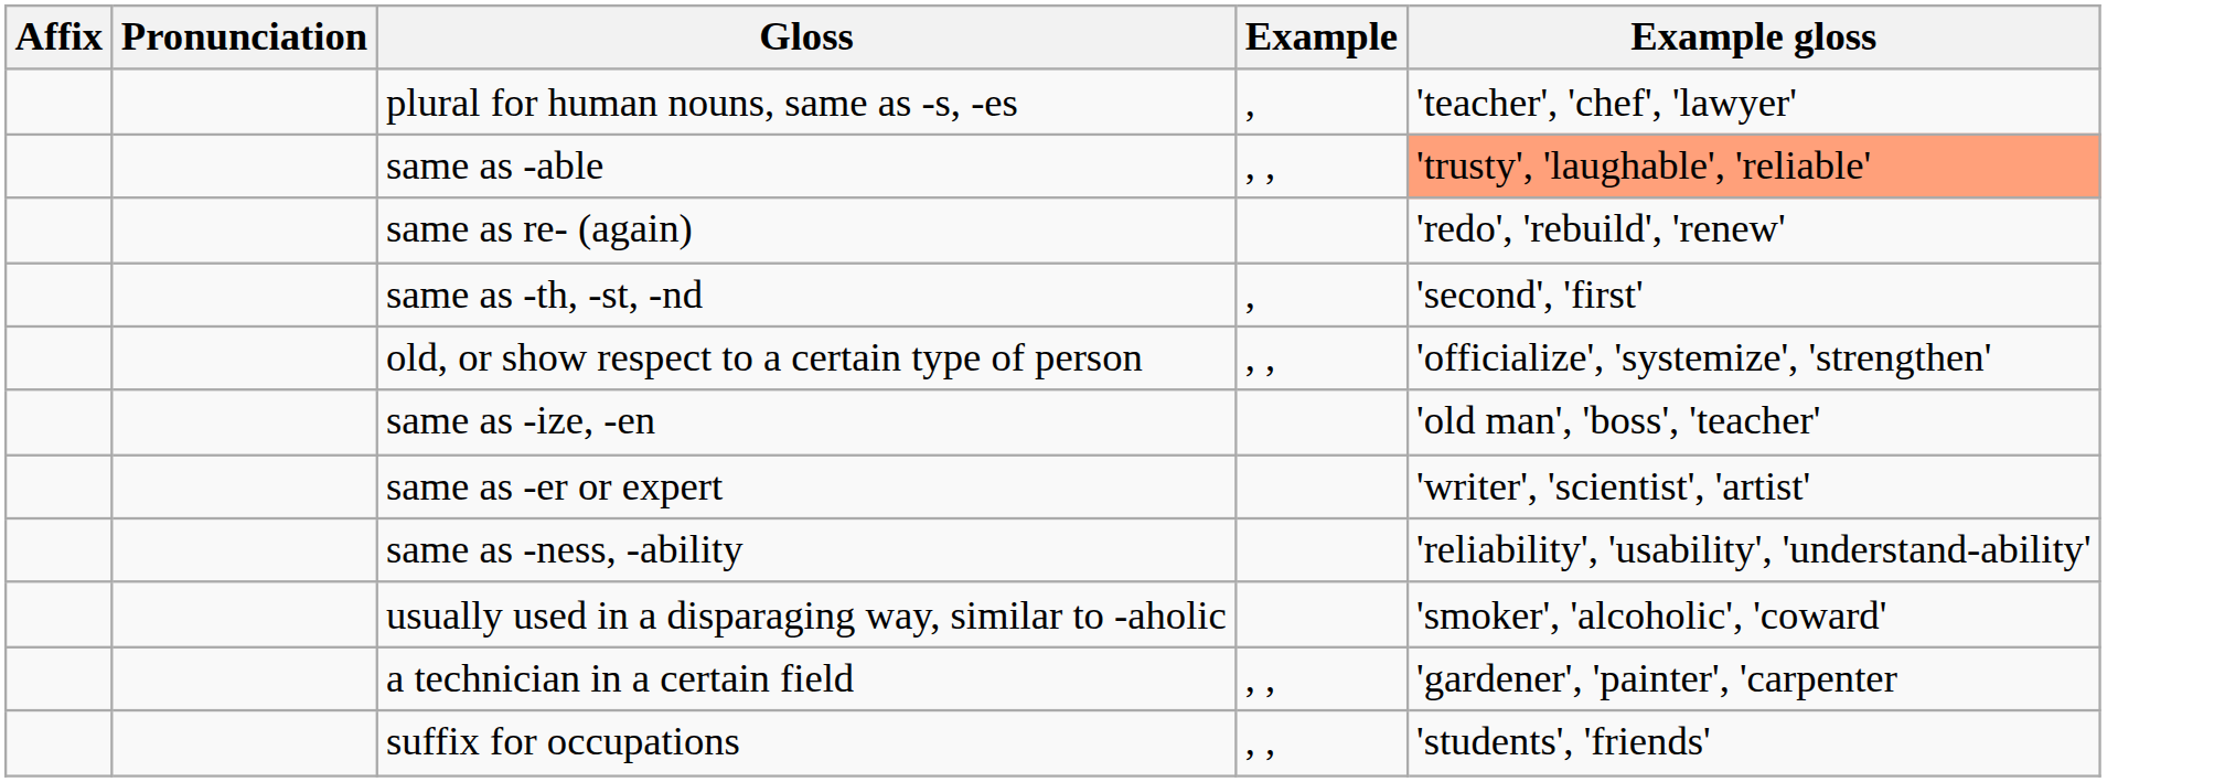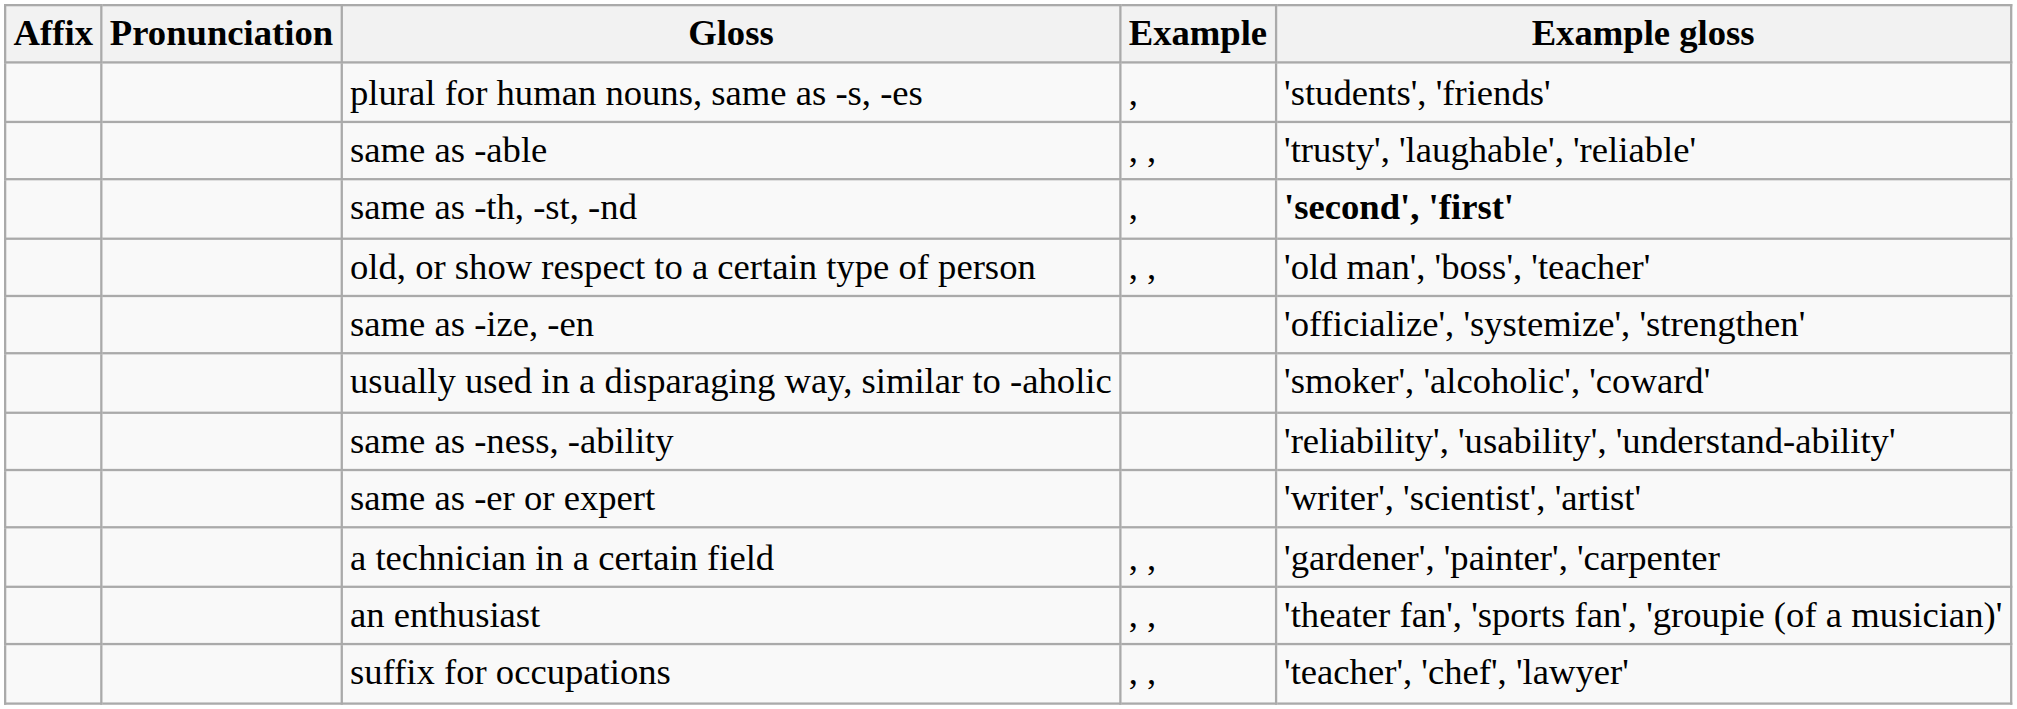 <table class="wikitable">
 <tr>
 <th>Affix</th>
 <th>Pronunciation</th>
 <th>Gloss</th>
 <th>Example</th>
 <th>Example gloss</th>
 </tr>
 <tr>
 <td></td>
 <td></td>
 <td>plural for human nouns, same as -s, -es</td>
 <td>, </td>
-<td>'teacher', 'chef', 'lawyer'</td>
+<td>'students', 'friends'</td>
 </tr>
 <tr>
 <td></td>
 <td></td>
 <td>same as -able</td>
 <td>, , </td>
-<td style="background: lightsalmon;">'trusty', 'laughable', 'reliable'</td>
-</tr>
-<tr>
-<td></td>
-<td></td>
-<td>same as re- (again)</td>
-<td></td>
-<td>'redo', 'rebuild', 'renew'</td>
+<td>'trusty', 'laughable', 'reliable'</td>
 </tr>
 <tr>
 <td></td>
 <td></td>
 <td>same as -th, -st, -nd</td>
 <td>, </td>
-<td>'second', 'first'</td>
+<td><strong>'second', 'first'</strong></td>
 </tr>
 <tr>
 <td></td>
 <td></td>
 <td>old, or show respect to a certain type of person</td>
 <td>, , </td>
-<td>'officialize', 'systemize', 'strengthen'</td>
+<td>'old man', 'boss', 'teacher'</td>
 </tr>
 <tr>
 <td></td>
 <td></td>
 <td>same as -ize, -en</td>
 <td></td>
-<td>'old man', 'boss', 'teacher'</td>
+<td>'officialize', 'systemize', 'strengthen'</td>
+</tr>
+<tr>
+<td></td>
+<td></td>
+<td>usually used in a disparaging way, similar to -aholic</td>
+<td></td>
+<td>'smoker', 'alcoholic', 'coward'</td>
+</tr>
+<tr>
+<td></td>
+<td></td>
+<td>same as -ness, -ability</td>
+<td></td>
+<td>'reliability', 'usability', 'understand-ability'</td>
 </tr>
 <tr>
 <td></td>
 <td></td>
 <td>same as -er or expert</td>
 <td></td>
 <td>'writer', 'scientist', 'artist'</td>
 </tr>
 <tr>
 <td></td>
 <td></td>
-<td>same as -ness, -ability</td>
-<td></td>
-<td>'reliability', 'usability', 'understand-ability'</td>
-</tr>
-<tr>
-<td></td>
-<td></td>
-<td>usually used in a disparaging way, similar to -aholic</td>
-<td></td>
-<td>'smoker', 'alcoholic', 'coward'</td>
-</tr>
-<tr>
-<td></td>
-<td></td>
 <td>a technician in a certain field</td>
 <td>, , </td>
 <td>'gardener', 'painter', 'carpenter</td>
 </tr>
 <tr>
 <td></td>
 <td></td>
+<td>an enthusiast</td>
+<td>, , </td>
+<td>'theater fan', 'sports fan', 'groupie (of a musician)'</td>
+</tr>
+<tr>
+<td></td>
+<td></td>
 <td>suffix for occupations</td>
 <td>, , </td>
-<td>'students', 'friends'</td>
+<td>'teacher', 'chef', 'lawyer'</td>
 </tr>
 </table>
